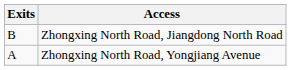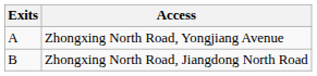 <table class="wikitable">
 <tr>
 <th>Exits</th>
 <th>Access</th>
 </tr>
 <tr>
+<td>A</td>
+<td>Zhongxing North Road, Yongjiang Avenue</td>
+</tr>
+<tr>
 <td>B</td>
 <td>Zhongxing North Road, Jiangdong North Road</td>
 </tr>
-<tr>
-<td>A</td>
-<td>Zhongxing North Road, Yongjiang Avenue</td>
-</tr>
 </table>
